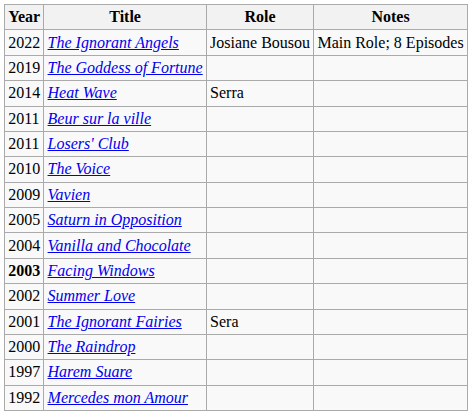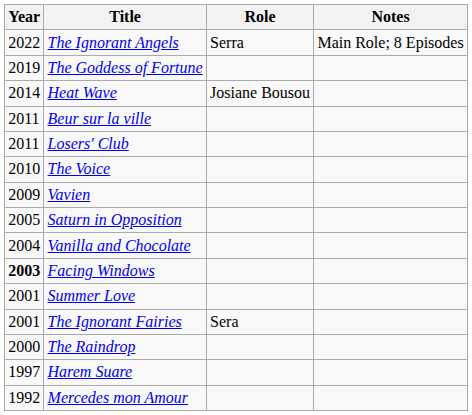 <table class="wikitable sortable">
 <tr>
 <th>Year</th>
 <th>Title</th>
 <th>Role</th>
 <th class="unsortable">Notes</th>
 </tr>
 <tr>
 <td>2022</td>
 <td><em><a href='#'>The Ignorant Angels</a></em></td>
-<td>Josiane Bousou</td>
+<td>Serra</td>
 <td>Main Role; 8 Episodes</td>
 </tr>
 <tr>
 <td>2019</td>
 <td><em><a href='#'>The Goddess of Fortune</a></em></td>
 <td></td>
 <td></td>
 </tr>
 <tr>
 <td>2014</td>
 <td><em><a href='#'>Heat Wave</a></em></td>
-<td>Serra</td>
+<td>Josiane Bousou</td>
 <td></td>
 </tr>
 <tr>
 <td>2011</td>
 <td><em><a href='#'>Beur sur la ville</a></em></td>
 <td></td>
 <td></td>
 </tr>
 <tr>
 <td>2011</td>
 <td><em><a href='#'>Losers' Club</a></em></td>
 <td></td>
 <td></td>
 </tr>
 <tr>
 <td>2010</td>
 <td><em><a href='#'>The Voice</a></em></td>
 <td></td>
 <td></td>
 </tr>
 <tr>
 <td>2009</td>
 <td><em><a href='#'>Vavien</a></em></td>
 <td></td>
 <td></td>
 </tr>
 <tr>
 <td>2005</td>
 <td><em><a href='#'>Saturn in Opposition</a></em></td>
 <td></td>
 <td></td>
 </tr>
 <tr>
 <td>2004</td>
 <td><em><a href='#'>Vanilla and Chocolate</a></em></td>
 <td></td>
 <td></td>
 </tr>
 <tr>
 <td><strong>2003</strong></td>
 <td><em><a href='#'>Facing Windows</a></em></td>
 <td></td>
 <td></td>
 </tr>
 <tr>
-<td>2002</td>
+<td>2001</td>
 <td><em><a href='#'>Summer Love</a></em></td>
 <td></td>
 <td></td>
 </tr>
 <tr>
 <td>2001</td>
 <td><em><a href='#'>The Ignorant Fairies</a></em></td>
 <td>Sera</td>
 <td></td>
 </tr>
 <tr>
 <td>2000</td>
 <td><em><a href='#'>The Raindrop</a></em></td>
 <td></td>
 <td></td>
 </tr>
 <tr>
 <td>1997</td>
 <td><em><a href='#'>Harem Suare</a></em></td>
 <td></td>
 <td></td>
 </tr>
 <tr>
 <td>1992</td>
 <td><em><a href='#'>Mercedes mon Amour</a></em></td>
 <td></td>
 <td></td>
 </tr>
 </table>
